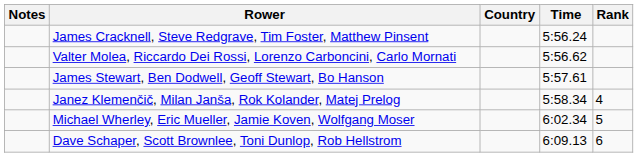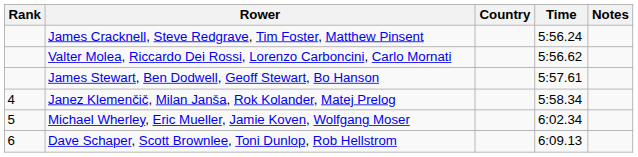 <table class="wikitable sortable" width=60%>
 <tr>
-<th>Notes</th>
+<th>Rank</th>
 <th>Rower</th>
 <th>Country</th>
 <th>Time</th>
-<th>Rank</th>
+<th>Notes</th>
 </tr>
 <tr>
 <td></td>
 <td><a href='#'>James Cracknell</a>, <a href='#'>Steve Redgrave</a>, <a href='#'>Tim Foster</a>, <a href='#'>Matthew Pinsent</a></td>
 <td></td>
 <td>5:56.24</td>
 <td></td>
 </tr>
 <tr>
 <td></td>
 <td><a href='#'>Valter Molea</a>, <a href='#'>Riccardo Dei Rossi</a>, <a href='#'>Lorenzo Carboncini</a>, <a href='#'>Carlo Mornati</a></td>
 <td></td>
 <td>5:56.62</td>
 <td></td>
 </tr>
 <tr>
 <td></td>
 <td><a href='#'>James Stewart</a>, <a href='#'>Ben Dodwell</a>, <a href='#'>Geoff Stewart</a>, <a href='#'>Bo Hanson</a></td>
 <td></td>
 <td>5:57.61</td>
 <td></td>
 </tr>
 <tr>
-<td></td>
+<td>4</td>
 <td><a href='#'>Janez Klemenčič</a>, <a href='#'>Milan Janša</a>, <a href='#'>Rok Kolander</a>, <a href='#'>Matej Prelog</a></td>
 <td></td>
 <td>5:58.34</td>
-<td>4</td>
+<td></td>
 </tr>
 <tr>
-<td></td>
+<td>5</td>
 <td><a href='#'>Michael Wherley</a>, <a href='#'>Eric Mueller</a>, <a href='#'>Jamie Koven</a>, <a href='#'>Wolfgang Moser</a></td>
 <td></td>
 <td>6:02.34</td>
-<td>5</td>
+<td></td>
 </tr>
 <tr>
-<td></td>
+<td>6</td>
 <td><a href='#'>Dave Schaper</a>, <a href='#'>Scott Brownlee</a>, <a href='#'>Toni Dunlop</a>, <a href='#'>Rob Hellstrom</a></td>
 <td></td>
 <td>6:09.13</td>
-<td>6</td>
+<td></td>
 </tr>
 </table>
